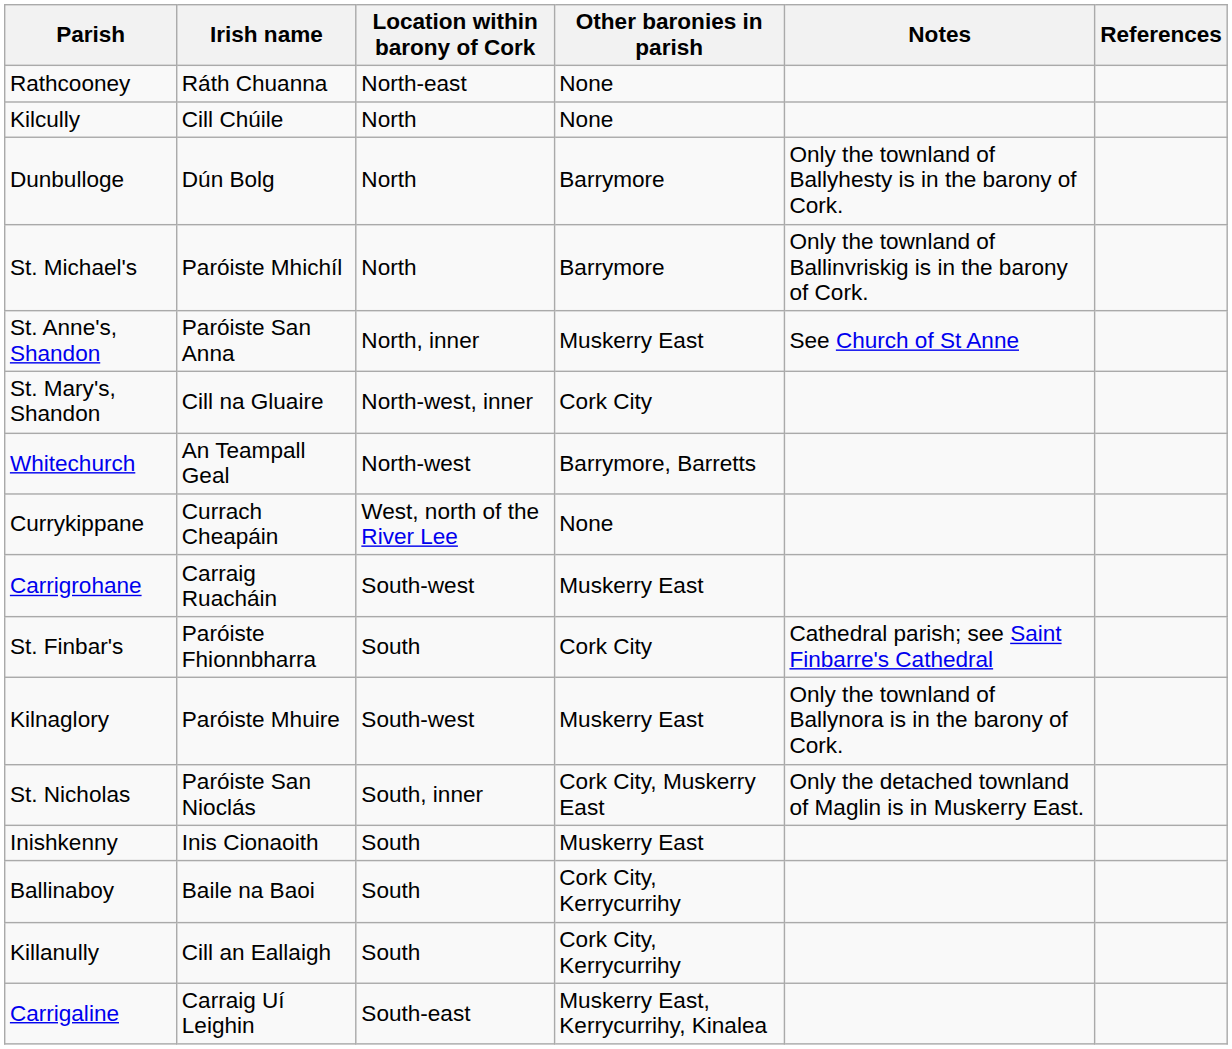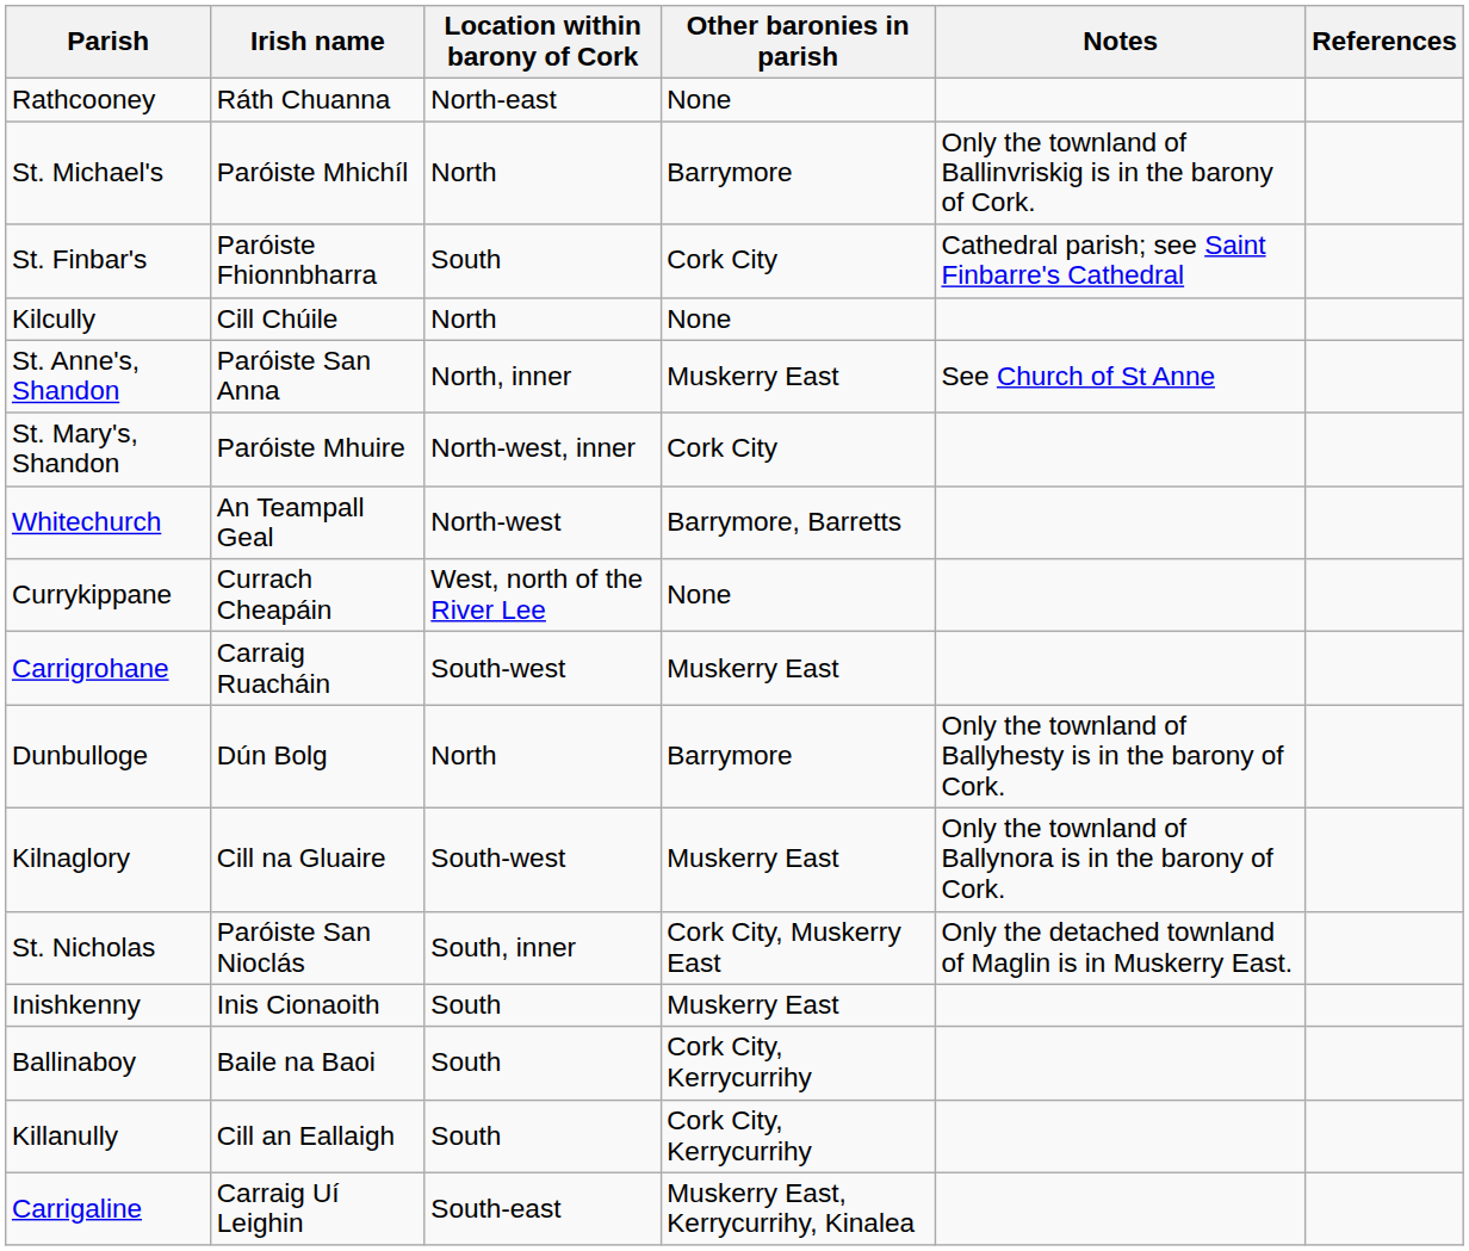 <table class="wikitable sortable">
 <tr>
 <th>Parish</th>
 <th>Irish name</th>
 <th>Location within barony of Cork</th>
 <th>Other baronies in parish</th>
 <th>Notes</th>
 <th>References</th>
 </tr>
 <tr>
 <td>Rathcooney</td>
 <td>Ráth Chuanna</td>
 <td>North-east</td>
 <td>None</td>
 <td></td>
 <td></td>
 </tr>
 <tr>
+<td>St. Michael's</td>
+<td>Paróiste Mhichíl</td>
+<td>North</td>
+<td>Barrymore</td>
+<td>Only the townland of Ballinvriskig is in the barony of Cork.</td>
+<td></td>
+</tr>
+<tr>
+<td>St. Finbar's</td>
+<td>Paróiste Fhionnbharra</td>
+<td>South</td>
+<td>Cork City</td>
+<td>Cathedral parish; see <a href='#'>Saint Finbarre's Cathedral</a></td>
+<td></td>
+</tr>
+<tr>
 <td>Kilcully</td>
 <td>Cill Chúile</td>
 <td>North</td>
 <td>None</td>
 <td></td>
-<td></td>
-</tr>
-<tr>
-<td>Dunbulloge</td>
-<td>Dún Bolg</td>
-<td>North</td>
-<td>Barrymore</td>
-<td>Only the townland of Ballyhesty is in the barony of Cork.</td>
-<td></td>
-</tr>
-<tr>
-<td>St. Michael's</td>
-<td>Paróiste Mhichíl</td>
-<td>North</td>
-<td>Barrymore</td>
-<td>Only the townland of Ballinvriskig is in the barony of Cork.</td>
 <td></td>
 </tr>
 <tr>
 <td>St. Anne's, <a href='#'>Shandon</a></td>
 <td>Paróiste San Anna</td>
 <td>North, inner</td>
 <td>Muskerry East</td>
 <td>See <a href='#'>Church of St Anne</a></td>
 <td></td>
 </tr>
 <tr>
 <td>St. Mary's, Shandon</td>
-<td>Cill na Gluaire</td>
+<td>Paróiste Mhuire</td>
 <td>North-west, inner</td>
 <td>Cork City</td>
 <td></td>
 <td></td>
 </tr>
 <tr>
 <td><a href='#'>Whitechurch</a></td>
 <td>An Teampall Geal</td>
 <td>North-west</td>
 <td>Barrymore, Barretts</td>
 <td></td>
 <td></td>
 </tr>
 <tr>
 <td>Currykippane</td>
 <td>Currach Cheapáin</td>
 <td>West, north of the <a href='#'>River Lee</a></td>
 <td>None</td>
 <td></td>
 <td></td>
 </tr>
 <tr>
 <td><a href='#'>Carrigrohane</a></td>
 <td>Carraig Ruacháin</td>
 <td>South-west</td>
 <td>Muskerry East</td>
 <td></td>
 <td></td>
 </tr>
 <tr>
-<td>St. Finbar's</td>
-<td>Paróiste Fhionnbharra</td>
-<td>South</td>
-<td>Cork City</td>
-<td>Cathedral parish; see <a href='#'>Saint Finbarre's Cathedral</a></td>
+<td>Dunbulloge</td>
+<td>Dún Bolg</td>
+<td>North</td>
+<td>Barrymore</td>
+<td>Only the townland of Ballyhesty is in the barony of Cork.</td>
 <td></td>
 </tr>
 <tr>
 <td>Kilnaglory</td>
-<td>Paróiste Mhuire</td>
+<td>Cill na Gluaire</td>
 <td>South-west</td>
 <td>Muskerry East</td>
 <td>Only the townland of Ballynora is in the barony of Cork.</td>
 <td></td>
 </tr>
 <tr>
 <td>St. Nicholas</td>
 <td>Paróiste San Nioclás</td>
 <td>South, inner</td>
 <td>Cork City, Muskerry East</td>
 <td>Only the detached townland of Maglin is in Muskerry East.</td>
 <td></td>
 </tr>
 <tr>
 <td>Inishkenny</td>
 <td>Inis Cionaoith</td>
 <td>South</td>
 <td>Muskerry East</td>
 <td></td>
 <td></td>
 </tr>
 <tr>
 <td>Ballinaboy</td>
 <td>Baile na Baoi</td>
 <td>South</td>
 <td>Cork City, Kerrycurrihy</td>
 <td></td>
 <td></td>
 </tr>
 <tr>
 <td>Killanully</td>
 <td>Cill an Eallaigh</td>
 <td>South</td>
 <td>Cork City, Kerrycurrihy</td>
 <td></td>
 <td></td>
 </tr>
 <tr>
 <td><a href='#'>Carrigaline</a></td>
 <td>Carraig Uí Leighin</td>
 <td>South-east</td>
 <td>Muskerry East, Kerrycurrihy, Kinalea</td>
 <td></td>
 <td></td>
 </tr>
 </table>
